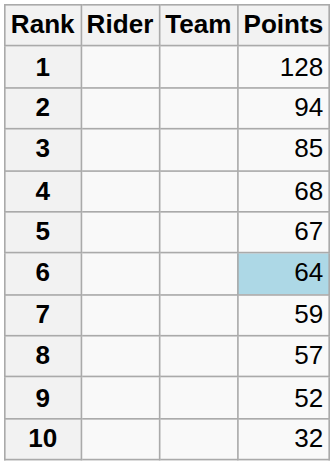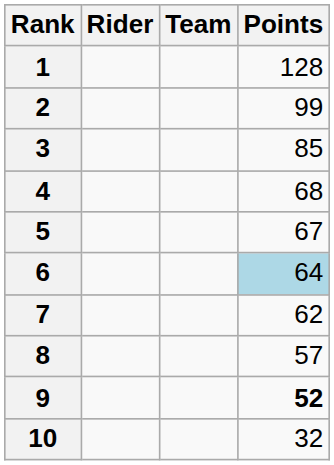 <table class="wikitable">
 <tr>
 <th scope="col">Rank</th>
 <th scope="col">Rider</th>
 <th scope="col">Team</th>
 <th scope="col">Points</th>
 </tr>
 <tr>
 <th scope="row">1</th>
 <td>  </td>
 <td></td>
 <td style="text-align:right;">128</td>
 </tr>
 <tr>
 <th scope="row">2</th>
 <td></td>
 <td></td>
-<td style="text-align:right;">94</td>
+<td style="text-align:right;">99</td>
 </tr>
 <tr>
 <th scope="row">3</th>
 <td></td>
 <td></td>
 <td style="text-align:right;">85</td>
 </tr>
 <tr>
 <th scope="row">4</th>
 <td></td>
 <td></td>
 <td style="text-align:right;">68</td>
 </tr>
 <tr>
 <th scope="row">5</th>
 <td></td>
 <td></td>
 <td style="text-align:right;">67</td>
 </tr>
 <tr>
 <th scope="row">6</th>
 <td></td>
 <td></td>
 <td style="background: lightblue; text-align:right;">64</td>
 </tr>
 <tr>
 <th scope="row">7</th>
 <td></td>
 <td></td>
-<td style="text-align:right;">59</td>
+<td style="text-align:right;">62</td>
 </tr>
 <tr>
 <th scope="row">8</th>
 <td></td>
 <td></td>
 <td style="text-align:right;">57</td>
 </tr>
 <tr>
 <th scope="row">9</th>
 <td></td>
 <td></td>
-<td style="text-align:right;">52</td>
+<td style="text-align:right;"><strong>52</strong></td>
 </tr>
 <tr>
 <th scope="row">10</th>
 <td></td>
 <td></td>
 <td style="text-align:right;">32</td>
 </tr>
 </table>
